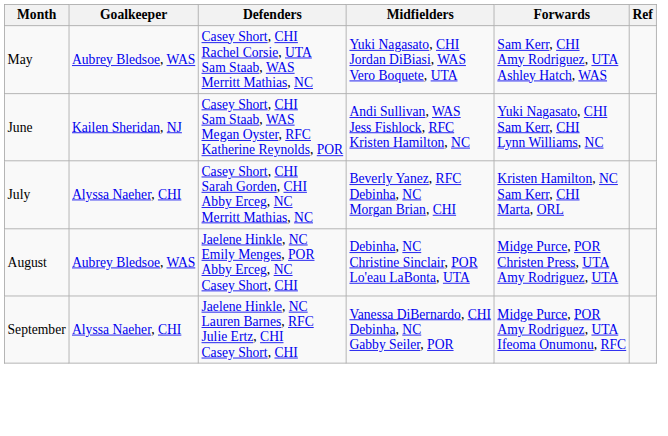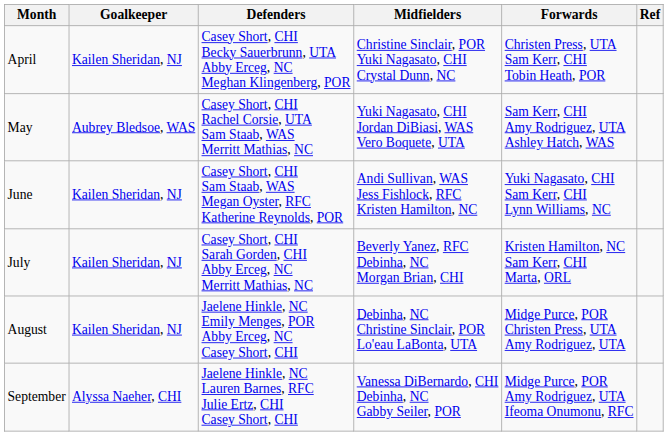 <table class="wikitable">
 <tr>
 <th>Month</th>
 <th>Goalkeeper</th>
 <th>Defenders</th>
 <th>Midfielders</th>
 <th>Forwards</th>
 <th>Ref</th>
+</tr>
+<tr>
+<td>April</td>
+<td> <a href='#'>Kailen Sheridan</a>, <a href='#'>NJ</a></td>
+<td> <a href='#'>Casey Short</a>, <a href='#'>CHI</a> <br>  <a href='#'>Becky Sauerbrunn</a>, <a href='#'>UTA</a> <br>  <a href='#'>Abby Erceg</a>, <a href='#'>NC</a> <br>  <a href='#'>Meghan Klingenberg</a>, <a href='#'>POR</a></td>
+<td> <a href='#'>Christine Sinclair</a>, <a href='#'>POR</a> <br>  <a href='#'>Yuki Nagasato</a>, <a href='#'>CHI</a> <br>  <a href='#'>Crystal Dunn</a>, <a href='#'>NC</a></td>
+<td> <a href='#'>Christen Press</a>, <a href='#'>UTA</a> <br>  <a href='#'>Sam Kerr</a>, <a href='#'>CHI</a> <br>  <a href='#'>Tobin Heath</a>, <a href='#'>POR</a></td>
+<td></td>
 </tr>
 <tr>
 <td>May</td>
 <td> <a href='#'>Aubrey Bledsoe</a>, <a href='#'>WAS</a></td>
 <td> <a href='#'>Casey Short</a>, <a href='#'>CHI</a><br>  <a href='#'>Rachel Corsie</a>, <a href='#'>UTA</a><br> <a href='#'>Sam Staab</a>, <a href='#'>WAS</a> <br>  <a href='#'>Merritt Mathias</a>, <a href='#'>NC</a></td>
 <td> <a href='#'>Yuki Nagasato</a>, <a href='#'>CHI</a><br> <a href='#'>Jordan DiBiasi</a>, <a href='#'>WAS</a><br> <a href='#'>Vero Boquete</a>, <a href='#'>UTA</a></td>
 <td> <a href='#'>Sam Kerr</a>, <a href='#'>CHI</a><br> <a href='#'>Amy Rodriguez</a>, <a href='#'>UTA</a><br> <a href='#'>Ashley Hatch</a>, <a href='#'>WAS</a></td>
 <td></td>
 </tr>
 <tr>
 <td>June</td>
 <td> <a href='#'>Kailen Sheridan</a>, <a href='#'>NJ</a></td>
 <td> <a href='#'>Casey Short</a>, <a href='#'>CHI</a> <br>  <a href='#'>Sam Staab</a>, <a href='#'>WAS</a> <br>  <a href='#'>Megan Oyster</a>, <a href='#'>RFC</a> <br>  <a href='#'>Katherine Reynolds</a>, <a href='#'>POR</a></td>
 <td> <a href='#'>Andi Sullivan</a>, <a href='#'>WAS</a> <br>  <a href='#'>Jess Fishlock</a>, <a href='#'>RFC</a> <br>  <a href='#'>Kristen Hamilton</a>, <a href='#'>NC</a></td>
 <td> <a href='#'>Yuki Nagasato</a>, <a href='#'>CHI</a> <br>  <a href='#'>Sam Kerr</a>, <a href='#'>CHI</a> <br>  <a href='#'>Lynn Williams</a>, <a href='#'>NC</a></td>
 <td></td>
 </tr>
 <tr>
 <td>July</td>
-<td> <a href='#'>Alyssa Naeher</a>, <a href='#'>CHI</a></td>
+<td> <a href='#'>Kailen Sheridan</a>, <a href='#'>NJ</a></td>
 <td> <a href='#'>Casey Short</a>, <a href='#'>CHI</a> <br>  <a href='#'>Sarah Gorden</a>, <a href='#'>CHI</a> <br>  <a href='#'>Abby Erceg</a>, <a href='#'>NC</a> <br>  <a href='#'>Merritt Mathias</a>, <a href='#'>NC</a></td>
 <td> <a href='#'>Beverly Yanez</a>, <a href='#'>RFC</a> <br>  <a href='#'>Debinha</a>, <a href='#'>NC</a> <br>  <a href='#'>Morgan Brian</a>, <a href='#'>CHI</a></td>
 <td> <a href='#'>Kristen Hamilton</a>, <a href='#'>NC</a> <br>  <a href='#'>Sam Kerr</a>, <a href='#'>CHI</a> <br>  <a href='#'>Marta</a>, <a href='#'>ORL</a></td>
 <td></td>
 </tr>
 <tr>
 <td>August</td>
-<td> <a href='#'>Aubrey Bledsoe</a>, <a href='#'>WAS</a></td>
+<td> <a href='#'>Kailen Sheridan</a>, <a href='#'>NJ</a></td>
 <td> <a href='#'>Jaelene Hinkle</a>, <a href='#'>NC</a> <br>  <a href='#'>Emily Menges</a>, <a href='#'>POR</a> <br>  <a href='#'>Abby Erceg</a>, <a href='#'>NC</a> <br> <a href='#'>Casey Short</a>, <a href='#'>CHI</a> <br></td>
 <td> <a href='#'>Debinha</a>, <a href='#'>NC</a> <br>  <a href='#'>Christine Sinclair</a>, <a href='#'>POR</a> <br>  <a href='#'>Lo'eau LaBonta</a>, <a href='#'>UTA</a></td>
 <td> <a href='#'>Midge Purce</a>, <a href='#'>POR</a> <br>  <a href='#'>Christen Press</a>, <a href='#'>UTA</a> <br>  <a href='#'>Amy Rodriguez</a>, <a href='#'>UTA</a></td>
 <td></td>
 </tr>
 <tr>
 <td>September</td>
 <td> <a href='#'>Alyssa Naeher</a>, <a href='#'>CHI</a></td>
 <td> <a href='#'>Jaelene Hinkle</a>, <a href='#'>NC</a> <br>  <a href='#'>Lauren Barnes</a>, <a href='#'>RFC</a> <br>  <a href='#'>Julie Ertz</a>, <a href='#'>CHI</a> <br>  <a href='#'>Casey Short</a>, <a href='#'>CHI</a></td>
 <td> <a href='#'>Vanessa DiBernardo</a>, <a href='#'>CHI</a> <br>  <a href='#'>Debinha</a>, <a href='#'>NC</a> <br>  <a href='#'>Gabby Seiler</a>, <a href='#'>POR</a></td>
 <td> <a href='#'>Midge Purce</a>, <a href='#'>POR</a> <br>  <a href='#'>Amy Rodriguez</a>, <a href='#'>UTA</a> <br>  <a href='#'>Ifeoma Onumonu</a>, <a href='#'>RFC</a></td>
 <td></td>
 </tr>
 </table>
